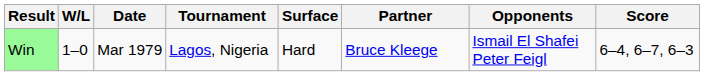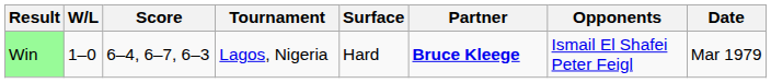 <table class="sortable wikitable">
 <tr>
 <th>Result</th>
 <th class="unsortable">W/L</th>
-<th>Date</th>
+<th style="width:100px" class="unsortable">Score</th>
 <th style="width:110px">Tournament</th>
 <th style="width:50px">Surface</th>
 <th style="width:125px">Partner</th>
 <th style="width:125px">Opponents</th>
-<th style="width:100px" class="unsortable">Score</th>
+<th>Date</th>
 </tr>
 <tr>
 <td style="background:#98fb98;">Win</td>
 <td>1–0</td>
-<td>Mar 1979</td>
+<td>6–4, 6–7, 6–3</td>
 <td><a href='#'>Lagos</a>, Nigeria</td>
 <td>Hard</td>
-<td> <a href='#'>Bruce Kleege</a></td>
+<td><strong> <a href='#'>Bruce Kleege</a></strong></td>
 <td> <a href='#'>Ismail El Shafei</a><br> <a href='#'>Peter Feigl</a></td>
-<td>6–4, 6–7, 6–3</td>
+<td>Mar 1979</td>
 </tr>
 </table>
